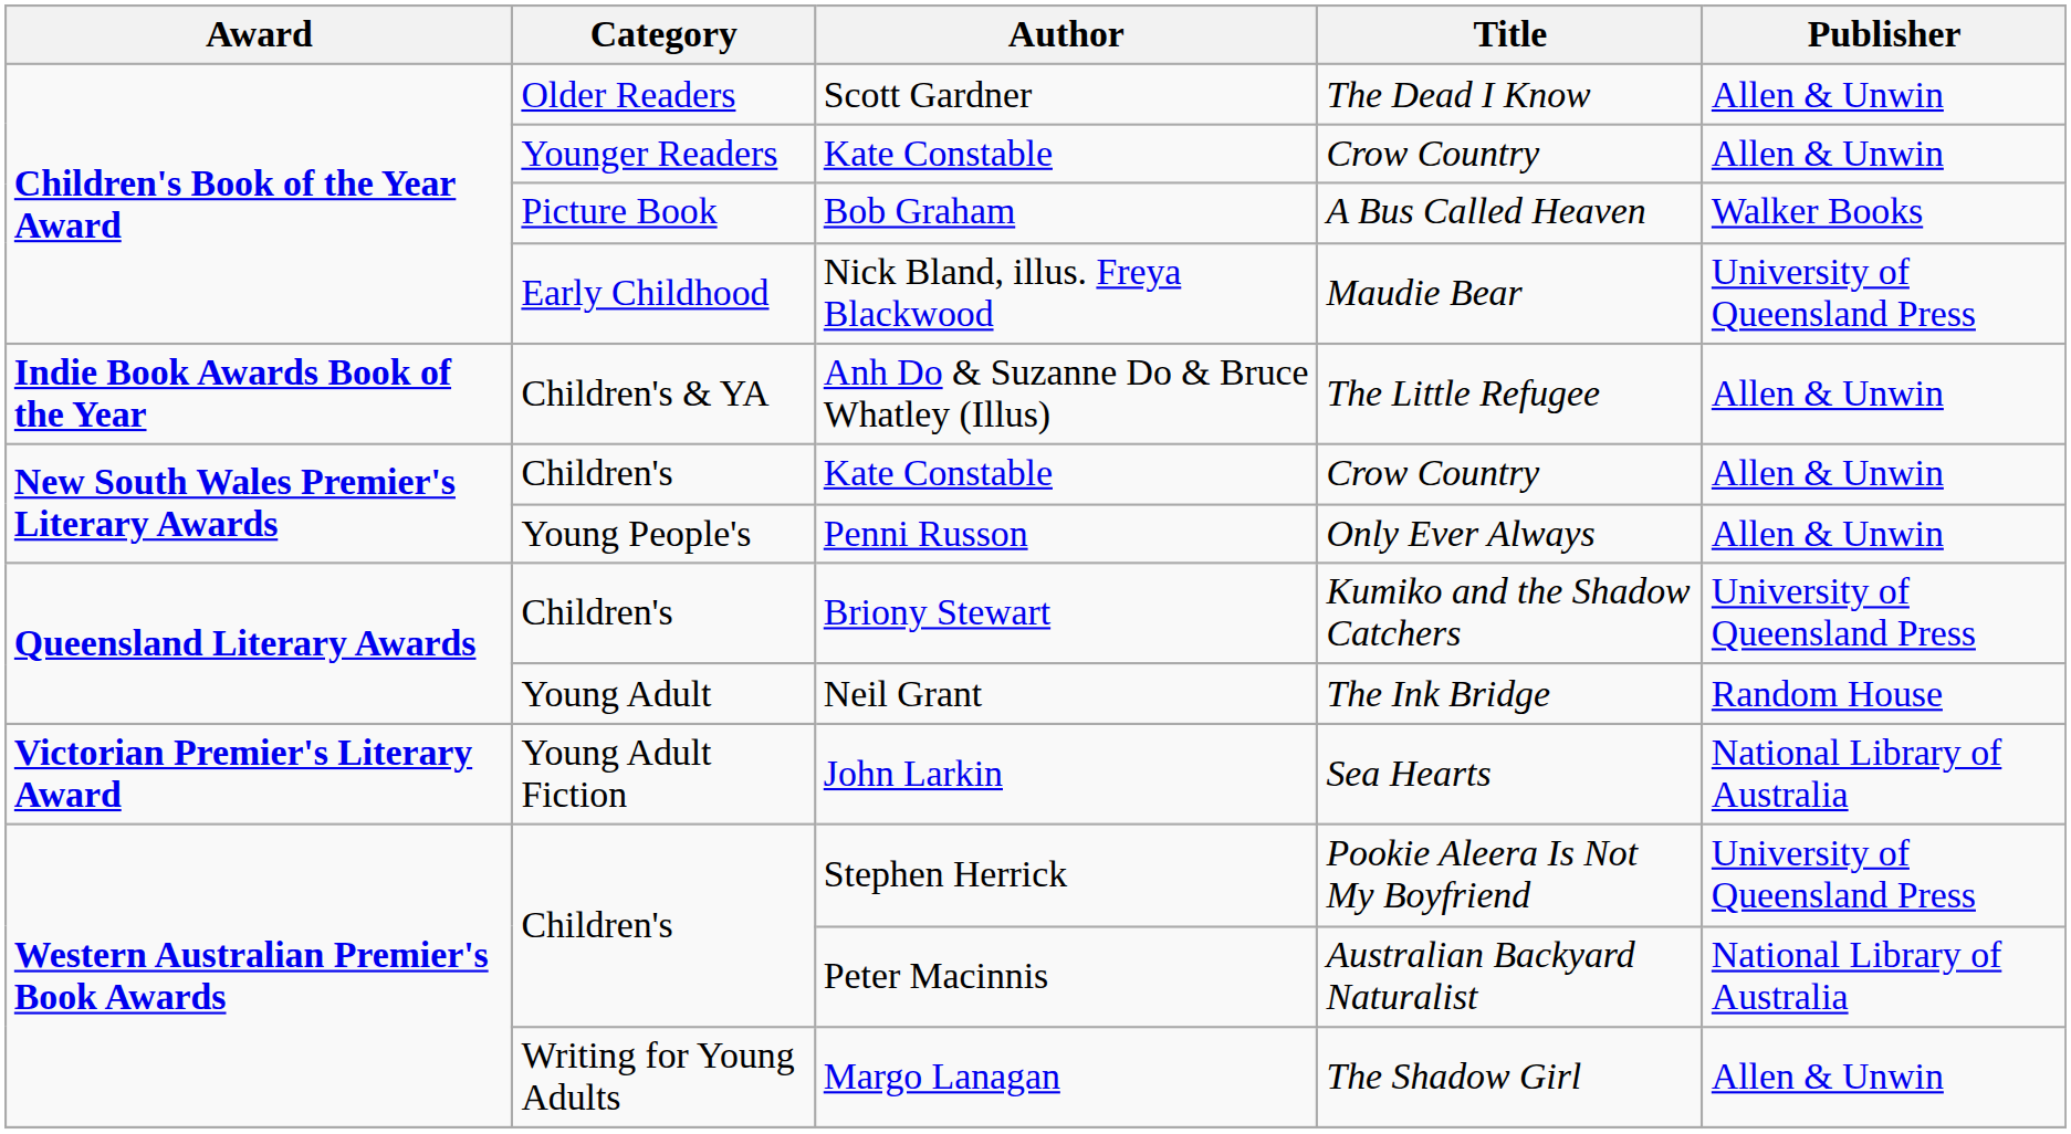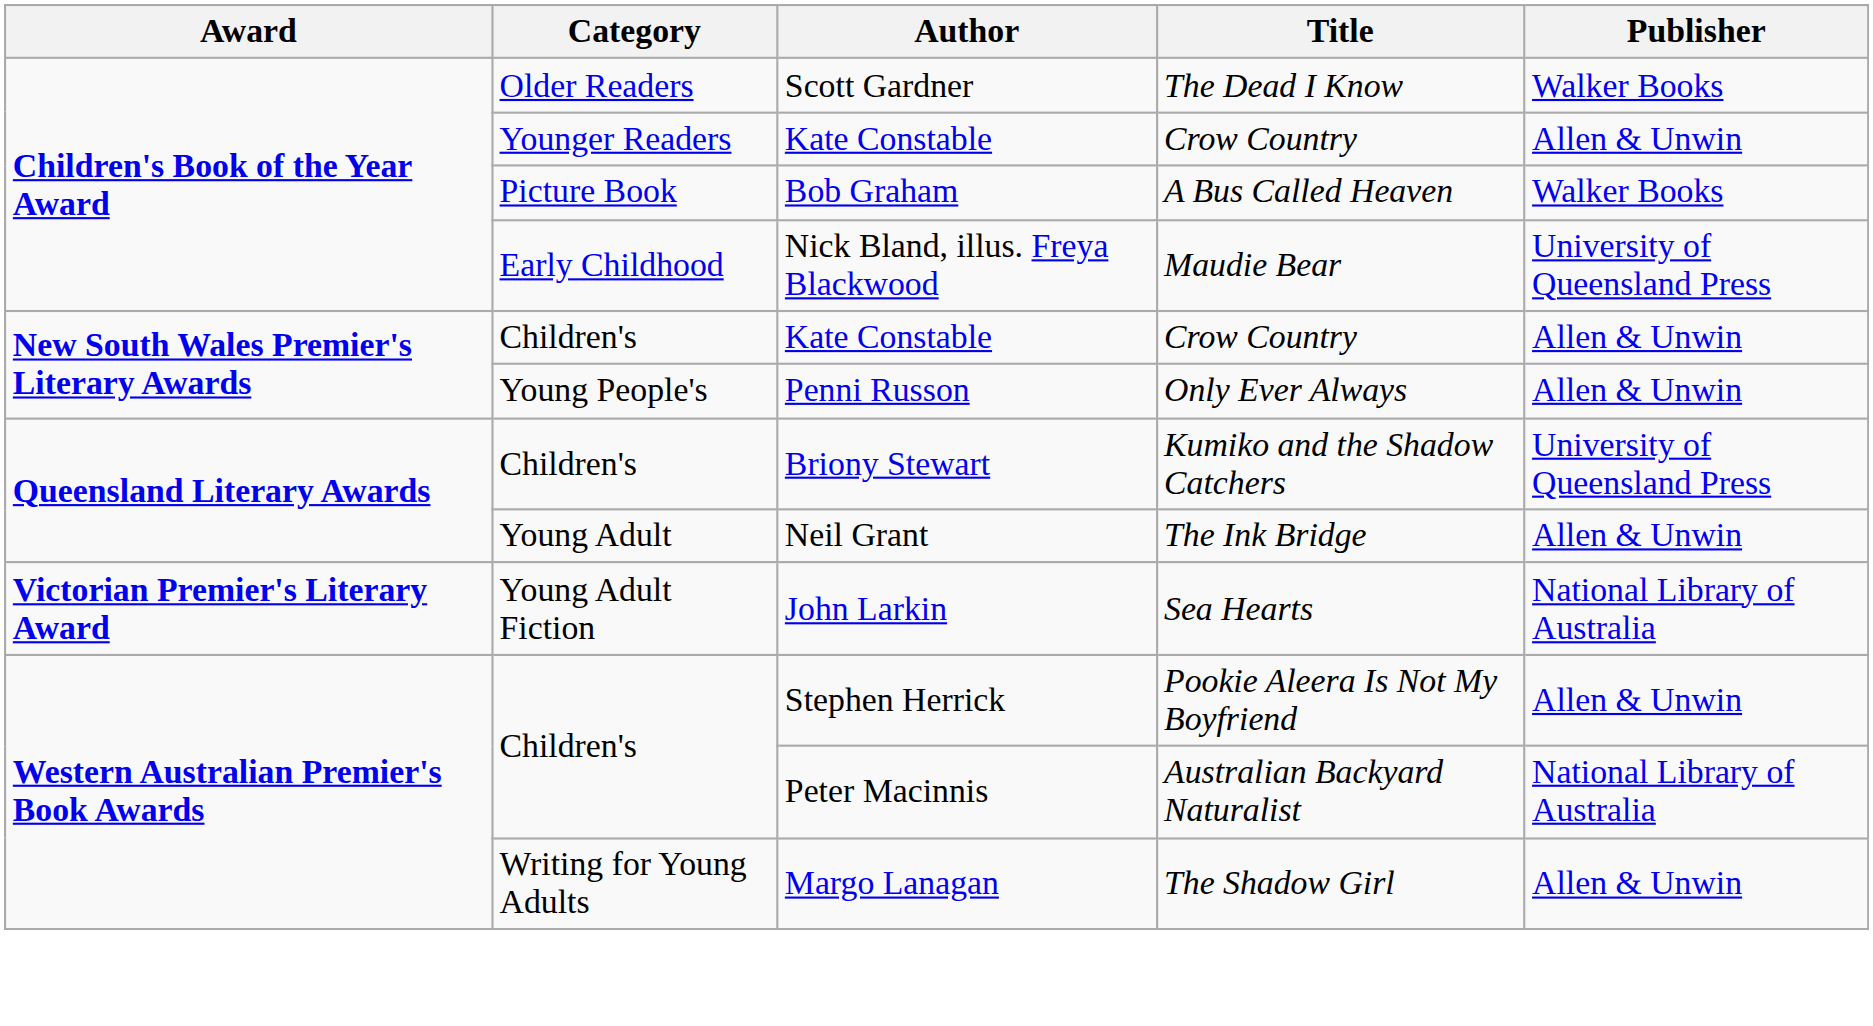 <table class="wikitable" width=100%>
 <tr>
 <th>Award</th>
 <th>Category</th>
 <th>Author</th>
 <th>Title</th>
 <th>Publisher</th>
 </tr>
 <tr>
 <td rowspan=4><strong><a href='#'>Children's Book of the Year Award</a></strong></td>
 <td><a href='#'>Older Readers</a></td>
 <td>Scott Gardner</td>
 <td><em>The Dead I Know</em></td>
-<td><a href='#'>Allen & Unwin</a></td>
+<td><a href='#'>Walker Books</a></td>
 </tr>
 <tr>
 <td><a href='#'>Younger Readers</a></td>
 <td><a href='#'>Kate Constable</a></td>
 <td><em>Crow Country</em></td>
 <td><a href='#'>Allen & Unwin</a></td>
 </tr>
 <tr>
 <td><a href='#'>Picture Book</a></td>
 <td><a href='#'>Bob Graham</a></td>
 <td><em>A Bus Called Heaven</em></td>
 <td><a href='#'>Walker Books</a></td>
 </tr>
 <tr>
 <td><a href='#'>Early Childhood</a></td>
 <td>Nick Bland, illus. <a href='#'>Freya Blackwood</a></td>
 <td><em>Maudie Bear</em></td>
 <td><a href='#'>University of Queensland Press</a></td>
-</tr>
-<tr>
-<td><strong><a href='#'>Indie Book Awards Book of the Year</a></strong></td>
-<td>Children's & YA</td>
-<td><a href='#'>Anh Do</a> & Suzanne Do & Bruce Whatley (Illus)</td>
-<td><em>The Little Refugee</em></td>
-<td><a href='#'>Allen & Unwin</a></td>
 </tr>
 <tr>
 <td rowspan=2><strong><a href='#'>New South Wales Premier's Literary Awards</a></strong></td>
 <td>Children's</td>
 <td><a href='#'>Kate Constable</a></td>
 <td><em>Crow Country</em></td>
 <td><a href='#'>Allen & Unwin</a></td>
 </tr>
 <tr>
 <td>Young People's</td>
 <td><a href='#'>Penni Russon</a></td>
 <td><em>Only Ever Always</em></td>
 <td><a href='#'>Allen & Unwin</a></td>
 </tr>
 <tr>
 <td rowspan=2><strong><a href='#'>Queensland Literary Awards</a></strong></td>
 <td>Children's</td>
 <td><a href='#'>Briony Stewart</a></td>
 <td><em>Kumiko and the Shadow Catchers</em></td>
 <td><a href='#'>University of Queensland Press</a></td>
 </tr>
 <tr>
 <td>Young Adult</td>
 <td>Neil Grant</td>
 <td><em>The Ink Bridge</em></td>
-<td><a href='#'>Random House</a></td>
+<td><a href='#'>Allen & Unwin</a></td>
 </tr>
 <tr>
 <td><strong><a href='#'>Victorian Premier's Literary Award</a></strong></td>
 <td>Young Adult Fiction</td>
 <td><a href='#'>John Larkin</a></td>
 <td><em>Sea Hearts</em></td>
 <td><a href='#'>National Library of Australia</a></td>
 </tr>
 <tr>
 <td rowspan=3><strong><a href='#'>Western Australian Premier's Book Awards</a></strong></td>
 <td rowspan=2>Children's</td>
 <td>Stephen Herrick</td>
 <td><em>Pookie Aleera Is Not My Boyfriend</em></td>
-<td><a href='#'>University of Queensland Press</a></td>
+<td><a href='#'>Allen & Unwin</a></td>
 </tr>
 <tr>
 <td>Peter Macinnis</td>
 <td><em>Australian Backyard Naturalist</em></td>
 <td><a href='#'>National Library of Australia</a></td>
 </tr>
 <tr>
 <td>Writing for Young Adults</td>
 <td><a href='#'>Margo Lanagan</a></td>
 <td><em>The Shadow Girl</em></td>
 <td><a href='#'>Allen & Unwin</a></td>
 </tr>
 <tr>
 </tr>
 </table>
